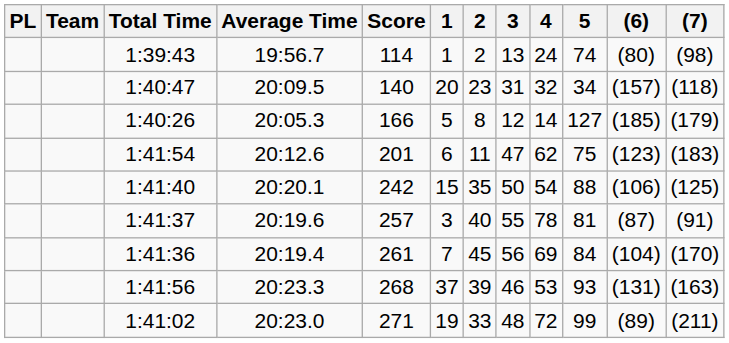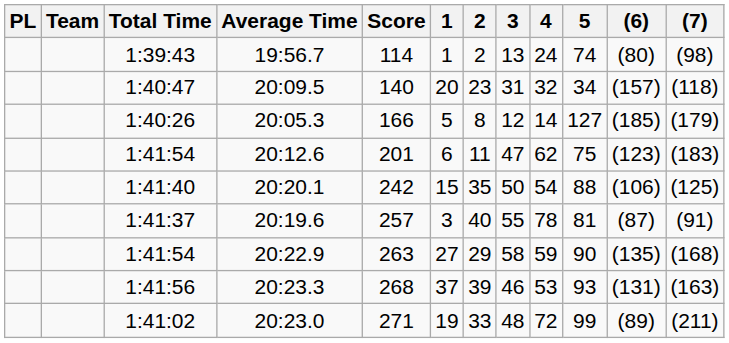 <table class="wikitable sortable" style="text-align:center">
 <tr>
 <th>PL</th>
 <th>Team</th>
 <th>Total Time</th>
 <th>Average Time</th>
 <th>Score</th>
 <th>1</th>
 <th>2</th>
 <th>3</th>
 <th>4</th>
 <th>5</th>
 <th>(6)</th>
 <th>(7)</th>
 </tr>
 <tr>
 <td></td>
 <td></td>
 <td>1:39:43</td>
 <td>19:56.7</td>
 <td>114</td>
 <td>1</td>
 <td>2</td>
 <td>13</td>
 <td>24</td>
 <td>74</td>
 <td>(80)</td>
 <td>(98)</td>
 </tr>
 <tr>
 <td></td>
 <td></td>
 <td>1:40:47</td>
 <td>20:09.5</td>
 <td>140</td>
 <td>20</td>
 <td>23</td>
 <td>31</td>
 <td>32</td>
 <td>34</td>
 <td>(157)</td>
 <td>(118)</td>
 </tr>
 <tr>
 <td></td>
 <td></td>
 <td>1:40:26</td>
 <td>20:05.3</td>
 <td>166</td>
 <td>5</td>
 <td>8</td>
 <td>12</td>
 <td>14</td>
 <td>127</td>
 <td>(185)</td>
 <td>(179)</td>
 </tr>
 <tr>
 <td></td>
 <td></td>
 <td>1:41:54</td>
 <td>20:12.6</td>
 <td>201</td>
 <td>6</td>
 <td>11</td>
 <td>47</td>
 <td>62</td>
 <td>75</td>
 <td>(123)</td>
 <td>(183)</td>
 </tr>
 <tr>
 <td></td>
 <td></td>
 <td>1:41:40</td>
 <td>20:20.1</td>
 <td>242</td>
 <td>15</td>
 <td>35</td>
 <td>50</td>
 <td>54</td>
 <td>88</td>
 <td>(106)</td>
 <td>(125)</td>
 </tr>
 <tr>
 <td></td>
 <td></td>
 <td>1:41:37</td>
 <td>20:19.6</td>
 <td>257</td>
 <td>3</td>
 <td>40</td>
 <td>55</td>
 <td>78</td>
 <td>81</td>
 <td>(87)</td>
 <td>(91)</td>
 </tr>
 <tr>
 <td></td>
 <td></td>
-<td>1:41:36</td>
-<td>20:19.4</td>
-<td>261</td>
-<td>7</td>
-<td>45</td>
-<td>56</td>
-<td>69</td>
-<td>84</td>
-<td>(104)</td>
-<td>(170)</td>
+<td>1:41:54</td>
+<td>20:22.9</td>
+<td>263</td>
+<td>27</td>
+<td>29</td>
+<td>58</td>
+<td>59</td>
+<td>90</td>
+<td>(135)</td>
+<td>(168)</td>
 </tr>
 <tr>
 <td></td>
 <td></td>
 <td>1:41:56</td>
 <td>20:23.3</td>
 <td>268</td>
 <td>37</td>
 <td>39</td>
 <td>46</td>
 <td>53</td>
 <td>93</td>
 <td>(131)</td>
 <td>(163)</td>
 </tr>
 <tr>
 <td></td>
 <td></td>
 <td>1:41:02</td>
 <td>20:23.0</td>
 <td>271</td>
 <td>19</td>
 <td>33</td>
 <td>48</td>
 <td>72</td>
 <td>99</td>
 <td>(89)</td>
 <td>(211)</td>
 </tr>
 </table>
